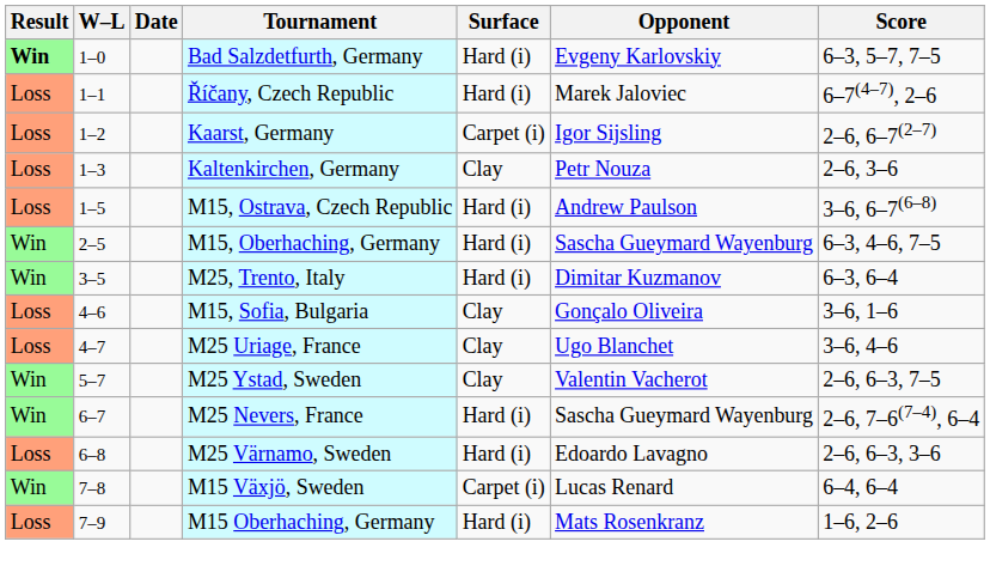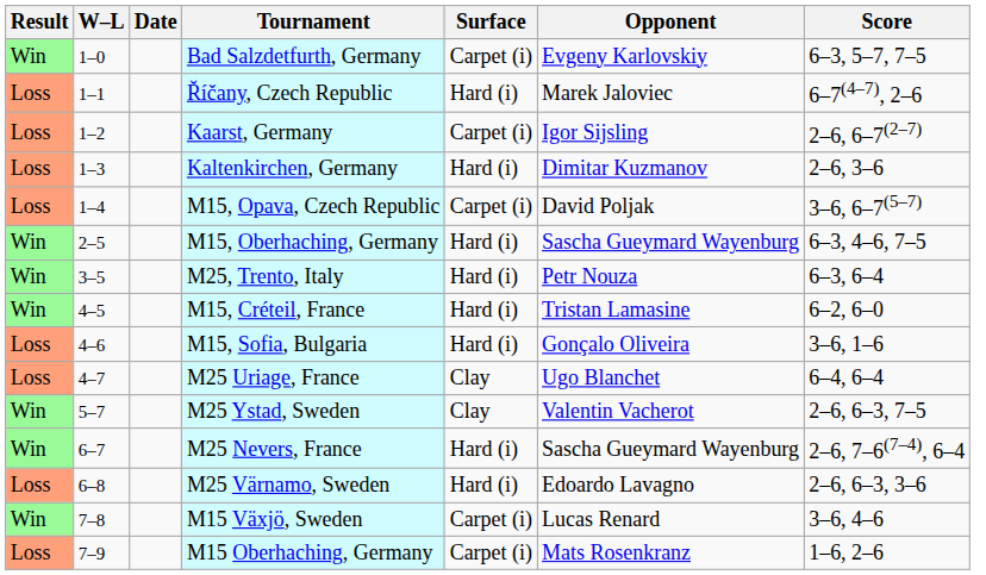 <table class="sortable wikitable nowrap">
 <tr>
 <th>Result</th>
 <th class="unsortable">W–L</th>
 <th>Date</th>
 <th>Tournament</th>
 <th>Surface</th>
 <th>Opponent</th>
 <th class="unsortable">Score</th>
 </tr>
 <tr>
-<td style="background:#98fb98;"><strong>Win</strong></td>
+<td style="background:#98fb98;">Win</td>
 <td><small>1–0</small></td>
 <td></td>
 <td bgcolor=cffcff><a href='#'>Bad Salzdetfurth</a>, Germany</td>
-<td>Hard (i)</td>
+<td>Carpet (i)</td>
 <td> <a href='#'>Evgeny Karlovskiy</a></td>
 <td>6–3, 5–7, 7–5</td>
 </tr>
 <tr>
 <td style="background:#ffa07a;">Loss</td>
 <td><small>1–1</small></td>
 <td></td>
 <td bgcolor=cffcff><a href='#'>Říčany</a>, Czech Republic</td>
 <td>Hard (i)</td>
 <td> Marek Jaloviec</td>
 <td>6–7<sup>(4–7)</sup>, 2–6</td>
 </tr>
 <tr>
 <td style="background:#ffa07a;">Loss</td>
 <td><small>1–2</small></td>
 <td></td>
 <td bgcolor=cffcff><a href='#'>Kaarst</a>, Germany</td>
 <td>Carpet (i)</td>
 <td> <a href='#'>Igor Sijsling</a></td>
 <td>2–6, 6–7<sup>(2–7)</sup></td>
 </tr>
 <tr>
 <td style="background:#ffa07a;">Loss</td>
 <td><small>1–3</small></td>
 <td></td>
 <td bgcolor=cffcff><a href='#'>Kaltenkirchen</a>, Germany</td>
-<td>Clay</td>
-<td> <a href='#'>Petr Nouza</a></td>
+<td>Hard (i)</td>
+<td> <a href='#'>Dimitar Kuzmanov</a></td>
 <td>2–6, 3–6</td>
 </tr>
 <tr>
 <td style="background:#ffa07a;">Loss</td>
-<td><small>1–5</small></td>
+<td><small>1–4</small></td>
 <td></td>
-<td bgcolor=cffcff>M15, <a href='#'>Ostrava</a>, Czech Republic</td>
-<td>Hard (i)</td>
-<td> <a href='#'>Andrew Paulson</a></td>
-<td>3–6, 6–7<sup>(6–8)</sup></td>
+<td bgcolor=cffcff>M15, <a href='#'>Opava</a>, Czech Republic</td>
+<td>Carpet (i)</td>
+<td> David Poljak</td>
+<td>3–6, 6–7<sup>(5–7)</sup></td>
 </tr>
 <tr>
 <td style="background:#98fb98;">Win</td>
 <td><small>2–5</small></td>
 <td></td>
 <td bgcolor=cffcff>M15, <a href='#'>Oberhaching</a>, Germany</td>
 <td>Hard (i)</td>
 <td> <a href='#'>Sascha Gueymard Wayenburg</a></td>
 <td>6–3, 4–6, 7–5</td>
 </tr>
 <tr>
 <td style="background:#98fb98;">Win</td>
 <td><small>3–5</small></td>
 <td></td>
 <td bgcolor=cffcff>M25, <a href='#'>Trento</a>, Italy</td>
 <td>Hard (i)</td>
-<td> <a href='#'>Dimitar Kuzmanov</a></td>
+<td> <a href='#'>Petr Nouza</a></td>
 <td>6–3, 6–4</td>
+</tr>
+<tr>
+<td style="background:#98fb98;">Win</td>
+<td><small>4–5</small></td>
+<td></td>
+<td bgcolor=cffcff>M15, <a href='#'>Créteil</a>, France</td>
+<td>Hard (i)</td>
+<td> <a href='#'>Tristan Lamasine</a></td>
+<td>6–2, 6–0</td>
 </tr>
 <tr>
 <td style="background:#ffa07a;">Loss</td>
 <td><small>4–6</small></td>
 <td></td>
 <td bgcolor=cffcff>M15, <a href='#'>Sofia</a>, Bulgaria</td>
-<td>Clay</td>
+<td>Hard (i)</td>
 <td> <a href='#'>Gonçalo Oliveira</a></td>
 <td>3–6, 1–6</td>
 </tr>
 <tr>
 <td style="background:#ffa07a;">Loss</td>
 <td><small>4–7</small></td>
 <td></td>
 <td bgcolor=cffcff>M25 <a href='#'>Uriage</a>, France</td>
 <td>Clay</td>
 <td> <a href='#'>Ugo Blanchet</a></td>
-<td>3–6, 4–6</td>
+<td>6–4, 6–4</td>
 </tr>
 <tr>
 <td style="background:#98fb98;">Win</td>
 <td><small>5–7</small></td>
 <td></td>
 <td bgcolor=cffcff>M25 <a href='#'>Ystad</a>, Sweden</td>
 <td>Clay</td>
 <td> <a href='#'>Valentin Vacherot</a></td>
 <td>2–6, 6–3, 7–5</td>
 </tr>
 <tr>
 <td style="background:#98fb98;">Win</td>
 <td><small>6–7</small></td>
 <td></td>
 <td bgcolor=cffcff>M25 <a href='#'>Nevers</a>, France</td>
 <td>Hard (i)</td>
 <td> Sascha Gueymard Wayenburg</td>
 <td>2–6, 7–6<sup>(7–4)</sup>, 6–4</td>
 </tr>
 <tr>
 <td style="background:#ffa07a;">Loss</td>
 <td><small>6–8</small></td>
 <td></td>
 <td bgcolor=cffcff>M25 <a href='#'>Värnamo</a>, Sweden</td>
 <td>Hard (i)</td>
 <td> Edoardo Lavagno</td>
 <td>2–6, 6–3, 3–6</td>
 </tr>
 <tr>
 <td style="background:#98fb98;">Win</td>
 <td><small>7–8</small></td>
 <td></td>
 <td bgcolor=cffcff>M15 <a href='#'>Växjö</a>, Sweden</td>
 <td>Carpet (i)</td>
 <td> Lucas Renard</td>
-<td>6–4, 6–4</td>
+<td>3–6, 4–6</td>
 </tr>
 <tr>
 <td style="background:#ffa07a;">Loss</td>
 <td><small>7–9</small></td>
 <td></td>
 <td style="background:#cffcff;">M15 <a href='#'>Oberhaching</a>, Germany</td>
-<td>Hard (i)</td>
+<td>Carpet (i)</td>
 <td> <a href='#'>Mats Rosenkranz</a></td>
 <td>1–6, 2–6</td>
 </tr>
 </table>
